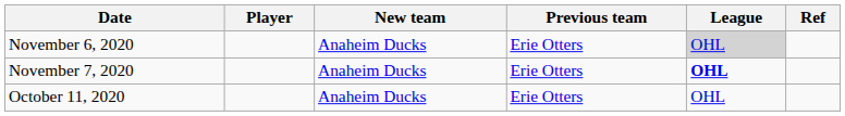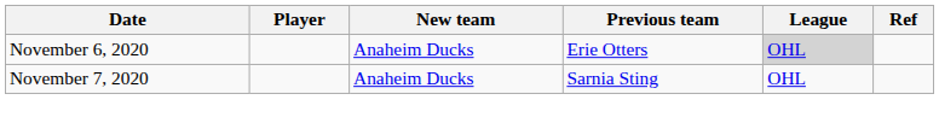 <table class="wikitable sortable" style="border:1px solid #999999; width:800px;">
 <tr>
 <th>Date</th>
 <th>Player</th>
 <th>New team</th>
 <th>Previous team</th>
 <th>League</th>
 <th>Ref</th>
 </tr>
 <tr>
 <td>November 6, 2020</td>
 <td></td>
 <td><a href='#'>Anaheim Ducks</a></td>
 <td><a href='#'>Erie Otters</a></td>
 <td style="background: lightgrey;"><a href='#'>OHL</a></td>
 <td></td>
 </tr>
 <tr>
 <td>November 7, 2020</td>
 <td></td>
 <td><a href='#'>Anaheim Ducks</a></td>
-<td><a href='#'>Erie Otters</a></td>
-<td><strong><a href='#'>OHL</a></strong></td>
-<td></td>
-</tr>
-<tr>
-<td>October 11, 2020</td>
-<td></td>
-<td><a href='#'>Anaheim Ducks</a></td>
-<td><a href='#'>Erie Otters</a></td>
+<td><a href='#'>Sarnia Sting</a></td>
 <td><a href='#'>OHL</a></td>
 <td></td>
 </tr>
 </table>
